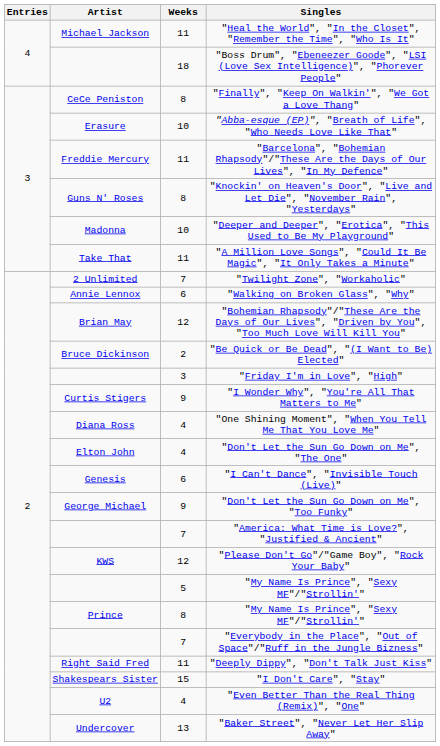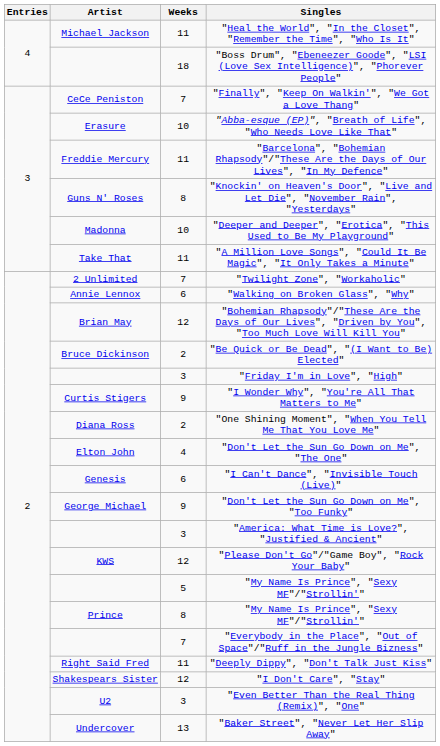 <table class="wikitable sortable" style="text-align: center;">
 <tr>
 <th scope="col" style="width:55px;" data-sort-type="number">Entries</th>
 <th scope="col" style="text-align:center;">Artist</th>
 <th scope="col" style="width:55px;" data-sort-type="number">Weeks</th>
 <th scope="col" style="width:300px;">Singles</th>
 </tr>
 <tr>
 <td rowspan="2" style="text-align:center">4</td>
 <td><a href='#'>Michael Jackson</a></td>
 <td>11</td>
 <td>"<a href='#'>Heal the World</a>", "<a href='#'>In the Closet</a>", "<a href='#'>Remember the Time</a>", "<a href='#'>Who Is It</a>"</td>
 </tr>
 <tr>
 <td></td>
 <td>18</td>
 <td>"Boss Drum", "<a href='#'>Ebeneezer Goode</a>", "<a href='#'>LSI (Love Sex Intelligence)</a>", "<a href='#'>Phorever People</a>"</td>
 </tr>
 <tr>
 <td rowspan="6" style="text-align:center">3</td>
 <td><a href='#'>CeCe Peniston</a></td>
-<td>8</td>
+<td>7</td>
 <td>"<a href='#'>Finally</a>", "<a href='#'>Keep On Walkin'</a>", "<a href='#'>We Got a Love Thang</a>"</td>
 </tr>
 <tr>
 <td><a href='#'>Erasure</a></td>
 <td>10</td>
 <td><em>"<a href='#'>Abba-esque (EP)</a>"</em>, "<a href='#'>Breath of Life</a>", "<a href='#'>Who Needs Love Like That</a>"</td>
 </tr>
 <tr>
 <td><a href='#'>Freddie Mercury</a> </td>
 <td>11</td>
 <td>"<a href='#'>Barcelona</a>", "<a href='#'>Bohemian Rhapsody</a>"/"<a href='#'>These Are the Days of Our Lives</a>", "<a href='#'>In My Defence</a>"</td>
 </tr>
 <tr>
 <td><a href='#'>Guns N' Roses</a> </td>
 <td>8</td>
 <td>"<a href='#'>Knockin' on Heaven's Door</a>", "<a href='#'>Live and Let Die</a>", "<a href='#'>November Rain</a>", "<a href='#'>Yesterdays</a>"</td>
 </tr>
 <tr>
 <td><a href='#'>Madonna</a></td>
 <td>10</td>
 <td>"<a href='#'>Deeper and Deeper</a>", "<a href='#'>Erotica</a>", "<a href='#'>This Used to Be My Playground</a>"</td>
 </tr>
 <tr>
 <td><a href='#'>Take That</a> </td>
 <td>11</td>
 <td>"<a href='#'>A Million Love Songs</a>", "<a href='#'>Could It Be Magic</a>", "<a href='#'>It Only Takes a Minute</a>"</td>
 </tr>
 <tr>
 <td rowspan="19" style="text-align:center">2</td>
 <td><a href='#'>2 Unlimited</a></td>
 <td>7</td>
 <td>"<a href='#'>Twilight Zone</a>", "<a href='#'>Workaholic</a>"</td>
 </tr>
 <tr>
 <td><a href='#'>Annie Lennox</a></td>
 <td>6</td>
 <td>"<a href='#'>Walking on Broken Glass</a>", "<a href='#'>Why</a>"</td>
 </tr>
 <tr>
 <td><a href='#'>Brian May</a> </td>
 <td>12</td>
 <td>"<a href='#'>Bohemian Rhapsody</a>"/"<a href='#'>These Are the Days of Our Lives</a>", "<a href='#'>Driven by You</a>", "<a href='#'>Too Much Love Will Kill You</a>"</td>
 </tr>
 <tr>
 <td><a href='#'>Bruce Dickinson</a> </td>
 <td>2</td>
 <td>"<a href='#'>Be Quick or Be Dead</a>", "<a href='#'>(I Want to Be) Elected</a>"</td>
 </tr>
 <tr>
 <td></td>
 <td>3</td>
 <td>"<a href='#'>Friday I'm in Love</a>", "<a href='#'>High</a>"</td>
 </tr>
 <tr>
 <td><a href='#'>Curtis Stigers</a></td>
 <td>9</td>
 <td>"<a href='#'>I Wonder Why</a>", "<a href='#'>You're All That Matters to Me</a>"</td>
 </tr>
 <tr>
 <td><a href='#'>Diana Ross</a> </td>
-<td>4</td>
+<td>2</td>
 <td>"One Shining Moment", "<a href='#'>When You Tell Me That You Love Me</a>"</td>
 </tr>
 <tr>
 <td><a href='#'>Elton John</a> </td>
 <td>4</td>
 <td>"<a href='#'>Don't Let the Sun Go Down on Me</a>", "<a href='#'>The One</a>"</td>
 </tr>
 <tr>
 <td><a href='#'>Genesis</a></td>
 <td>6</td>
 <td>"<a href='#'>I Can't Dance</a>", "<a href='#'>Invisible Touch (Live)</a>"</td>
 </tr>
 <tr>
 <td><a href='#'>George Michael</a> </td>
 <td>9</td>
 <td>"<a href='#'>Don't Let the Sun Go Down on Me</a>", "<a href='#'>Too Funky</a>"</td>
 </tr>
 <tr>
 <td> </td>
-<td>7</td>
+<td>3</td>
 <td>"<a href='#'>America: What Time is Love?</a>", "<a href='#'>Justified & Ancient</a>"</td>
 </tr>
 <tr>
 <td><a href='#'>KWS</a></td>
 <td>12</td>
 <td>"<a href='#'>Please Don't Go</a>"/"Game Boy", "<a href='#'>Rock Your Baby</a>"</td>
 </tr>
 <tr>
 <td></td>
 <td>5</td>
 <td>"<a href='#'>My Name Is Prince</a>", "<a href='#'>Sexy MF</a>"/"<a href='#'>Strollin'</a>"</td>
 </tr>
 <tr>
 <td><a href='#'>Prince</a></td>
 <td>8</td>
 <td>"<a href='#'>My Name Is Prince</a>", "<a href='#'>Sexy MF</a>"/"<a href='#'>Strollin'</a>"</td>
 </tr>
 <tr>
 <td></td>
 <td>7</td>
 <td>"<a href='#'>Everybody in the Place</a>", "<a href='#'>Out of Space</a>"/"<a href='#'>Ruff in the Jungle Bizness</a>"</td>
 </tr>
 <tr>
 <td><a href='#'>Right Said Fred</a> </td>
 <td>11</td>
 <td>"<a href='#'>Deeply Dippy</a>", "<a href='#'>Don't Talk Just Kiss</a>"</td>
 </tr>
 <tr>
 <td><a href='#'>Shakespears Sister</a></td>
-<td>15</td>
+<td>12</td>
 <td>"<a href='#'>I Don't Care</a>", "<a href='#'>Stay</a>"</td>
 </tr>
 <tr>
 <td><a href='#'>U2</a></td>
-<td>4</td>
+<td>3</td>
 <td>"<a href='#'>Even Better Than the Real Thing (Remix)</a>", "<a href='#'>One</a>"</td>
 </tr>
 <tr>
 <td><a href='#'>Undercover</a></td>
 <td>13</td>
 <td>"<a href='#'>Baker Street</a>", "<a href='#'>Never Let Her Slip Away</a>"</td>
 </tr>
 </table>
